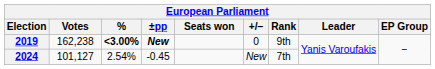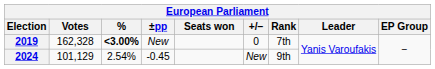 <table class="wikitable" style="text-align:center; font-size:100%; line-height:16px;">
 <tr>
 <th colspan="9"><a href='#'>European Parliament</a></th>
 </tr>
 <tr>
 <th width="60">Election</th>
 <th width="75">Votes</th>
 <th width="45">%</th>
 <th width="45">±<a href='#'>pp</a></th>
 <th width="100">Seats won</th>
 <th width="30">+/−</th>
 <th width="30">Rank</th>
 <th>Leader</th>
 <th>EP Group</th>
 </tr>
 <tr>
 <th><a href='#'>2019</a></th>
-<td>162,238</td>
+<td>162,328</td>
 <td><strong><3.00%</strong></td>
-<td><strong><em>New</em></strong></td>
+<td><em>New</em></td>
 <td></td>
 <td> 0</td>
-<td>9th</td>
+<td>7th</td>
 <td rowspan=2><a href='#'>Yanis Varoufakis</a></td>
 <td rowspan=2>−</td>
 </tr>
 <tr>
 <th><a href='#'>2024</a></th>
-<td>101,127</td>
+<td>101,129</td>
 <td>2.54%</td>
 <td>-0.45</td>
 <td></td>
 <td><em>New</em></td>
-<td>7th</td>
+<td>9th</td>
 </tr>
 </table>
